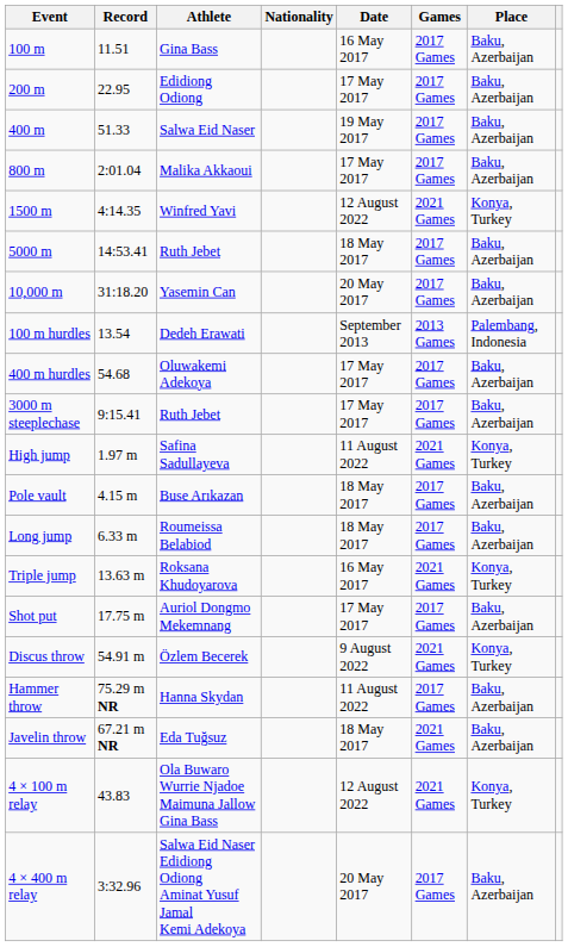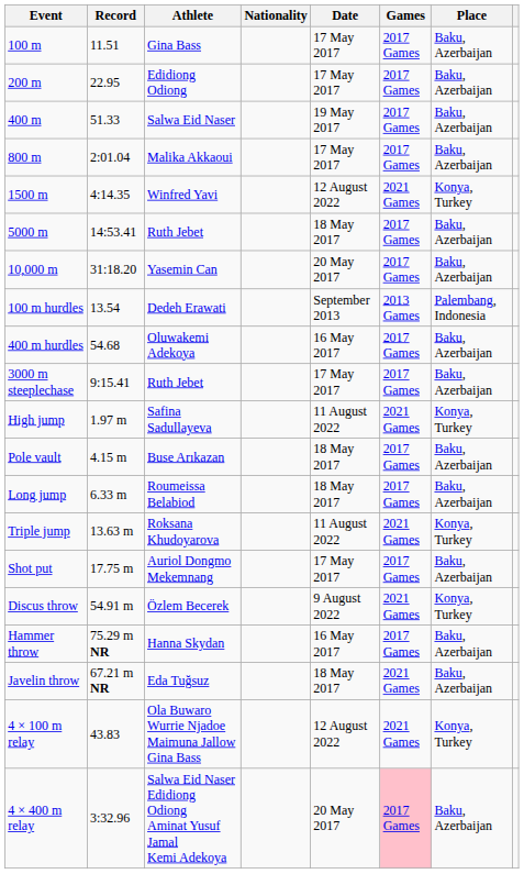 <table class="wikitable" style="font-size:95%; width: 95%;">
 <tr>
 <th>Event</th>
 <th>Record</th>
 <th>Athlete</th>
 <th>Nationality</th>
 <th>Date</th>
 <th>Games</th>
 <th>Place</th>
 <th></th>
 </tr>
 <tr>
 <td><a href='#'>100 m</a></td>
 <td>11.51 </td>
 <td><a href='#'>Gina Bass</a></td>
 <td></td>
-<td>16 May 2017</td>
+<td>17 May 2017</td>
 <td><a href='#'>2017 Games</a></td>
 <td> <a href='#'>Baku</a>, Azerbaijan</td>
 <td></td>
 </tr>
 <tr>
 <td><a href='#'>200 m</a></td>
 <td>22.95 </td>
 <td><a href='#'>Edidiong Odiong</a></td>
 <td></td>
 <td>17 May 2017</td>
 <td><a href='#'>2017 Games</a></td>
 <td> <a href='#'>Baku</a>, Azerbaijan</td>
 <td></td>
 </tr>
 <tr>
 <td><a href='#'>400 m</a></td>
 <td>51.33</td>
 <td><a href='#'>Salwa Eid Naser</a></td>
 <td></td>
 <td>19 May 2017</td>
 <td><a href='#'>2017 Games</a></td>
 <td> <a href='#'>Baku</a>, Azerbaijan</td>
 <td></td>
 </tr>
 <tr>
 <td><a href='#'>800 m</a></td>
 <td>2:01.04</td>
 <td><a href='#'>Malika Akkaoui</a></td>
 <td></td>
 <td>17 May 2017</td>
 <td><a href='#'>2017 Games</a></td>
 <td> <a href='#'>Baku</a>, Azerbaijan</td>
 <td></td>
 </tr>
 <tr>
 <td><a href='#'>1500 m</a></td>
 <td>4:14.35 </td>
 <td><a href='#'>Winfred Yavi</a></td>
 <td></td>
 <td>12 August 2022</td>
 <td><a href='#'>2021 Games</a></td>
 <td> <a href='#'>Konya</a>, Turkey</td>
 <td></td>
 </tr>
 <tr>
 <td><a href='#'>5000 m</a></td>
 <td>14:53.41</td>
 <td><a href='#'>Ruth Jebet</a></td>
 <td></td>
 <td>18 May 2017</td>
 <td><a href='#'>2017 Games</a></td>
 <td> <a href='#'>Baku</a>, Azerbaijan</td>
 <td></td>
 </tr>
 <tr>
 <td><a href='#'>10,000 m</a></td>
 <td>31:18.20</td>
 <td><a href='#'>Yasemin Can</a></td>
 <td></td>
 <td>20 May 2017</td>
 <td><a href='#'>2017 Games</a></td>
 <td> <a href='#'>Baku</a>, Azerbaijan</td>
 <td></td>
 </tr>
 <tr>
 <td><a href='#'>100 m hurdles</a></td>
 <td>13.54</td>
 <td><a href='#'>Dedeh Erawati</a></td>
 <td></td>
 <td>September 2013</td>
 <td><a href='#'>2013 Games</a></td>
 <td> <a href='#'>Palembang</a>, Indonesia</td>
 <td></td>
 </tr>
 <tr>
 <td><a href='#'>400 m hurdles</a></td>
 <td>54.68</td>
 <td><a href='#'>Oluwakemi Adekoya</a></td>
 <td></td>
-<td>17 May 2017</td>
+<td>16 May 2017</td>
 <td><a href='#'>2017 Games</a></td>
 <td> <a href='#'>Baku</a>, Azerbaijan</td>
 <td></td>
 </tr>
 <tr>
 <td><a href='#'>3000 m steeplechase</a></td>
 <td>9:15.41</td>
 <td><a href='#'>Ruth Jebet</a></td>
 <td></td>
 <td>17 May 2017</td>
 <td><a href='#'>2017 Games</a></td>
 <td> <a href='#'>Baku</a>, Azerbaijan</td>
 <td></td>
 </tr>
 <tr>
 <td><a href='#'>High jump</a></td>
 <td>1.97 m </td>
 <td><a href='#'>Safina Sadullayeva</a></td>
 <td></td>
 <td>11 August 2022</td>
 <td><a href='#'>2021 Games</a></td>
 <td> <a href='#'>Konya</a>, Turkey</td>
 <td></td>
 </tr>
 <tr>
 <td><a href='#'>Pole vault</a></td>
 <td>4.15 m</td>
 <td><a href='#'>Buse Arıkazan</a></td>
 <td></td>
 <td>18 May 2017</td>
 <td><a href='#'>2017 Games</a></td>
 <td> <a href='#'>Baku</a>, Azerbaijan</td>
 <td></td>
 </tr>
 <tr>
 <td><a href='#'>Long jump</a></td>
 <td>6.33 m </td>
 <td><a href='#'>Roumeissa Belabiod</a></td>
 <td></td>
 <td>18 May 2017</td>
 <td><a href='#'>2017 Games</a></td>
 <td> <a href='#'>Baku</a>, Azerbaijan</td>
 <td></td>
 </tr>
 <tr>
 <td><a href='#'>Triple jump</a></td>
 <td>13.63 m  </td>
 <td><a href='#'>Roksana Khudoyarova</a></td>
 <td></td>
-<td>16 May 2017</td>
+<td>11 August 2022</td>
 <td><a href='#'>2021 Games</a></td>
 <td> <a href='#'>Konya</a>, Turkey</td>
 <td></td>
 </tr>
 <tr>
 <td><a href='#'>Shot put</a></td>
 <td>17.75 m</td>
 <td><a href='#'>Auriol Dongmo Mekemnang</a></td>
 <td></td>
 <td>17 May 2017</td>
 <td><a href='#'>2017 Games</a></td>
 <td> <a href='#'>Baku</a>, Azerbaijan</td>
 <td></td>
 </tr>
 <tr>
 <td><a href='#'>Discus throw</a></td>
 <td>54.91 m </td>
 <td><a href='#'>Özlem Becerek</a></td>
 <td></td>
 <td>9 August 2022</td>
 <td><a href='#'>2021 Games</a></td>
 <td> <a href='#'>Konya</a>, Turkey</td>
 <td></td>
 </tr>
 <tr>
 <td><a href='#'>Hammer throw</a></td>
 <td>75.29 m <strong>NR</strong></td>
 <td><a href='#'>Hanna Skydan</a></td>
 <td></td>
-<td>11 August 2022</td>
+<td>16 May 2017</td>
 <td><a href='#'>2017 Games</a></td>
 <td> <a href='#'>Baku</a>, Azerbaijan</td>
 <td></td>
 </tr>
 <tr>
 <td><a href='#'>Javelin throw</a></td>
 <td>67.21 m <strong>NR</strong></td>
 <td><a href='#'>Eda Tuğsuz</a></td>
 <td></td>
 <td>18 May 2017</td>
 <td><a href='#'>2021 Games</a></td>
 <td> <a href='#'>Baku</a>, Azerbaijan</td>
 <td></td>
 </tr>
 <tr>
 <td><a href='#'>4 × 100 m relay</a></td>
 <td>43.83 </td>
 <td><a href='#'>Ola Buwaro</a><br><a href='#'>Wurrie Njadoe</a><br><a href='#'>Maimuna Jallow</a><br><a href='#'>Gina Bass</a></td>
 <td></td>
 <td>12 August 2022</td>
 <td><a href='#'>2021 Games</a></td>
 <td> <a href='#'>Konya</a>, Turkey</td>
 <td></td>
 </tr>
 <tr>
 <td><a href='#'>4 × 400 m relay</a></td>
 <td>3:32.96</td>
 <td><a href='#'>Salwa Eid Naser</a><br><a href='#'>Edidiong Odiong</a><br><a href='#'>Aminat Yusuf Jamal</a><br><a href='#'>Kemi Adekoya</a></td>
 <td></td>
 <td>20 May 2017</td>
-<td><a href='#'>2017 Games</a></td>
+<td style="background: pink;"><a href='#'>2017 Games</a></td>
 <td> <a href='#'>Baku</a>, Azerbaijan</td>
 <td></td>
 </tr>
 </table>
